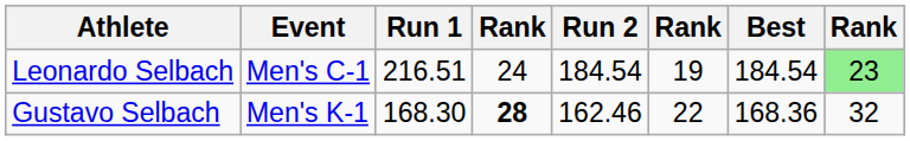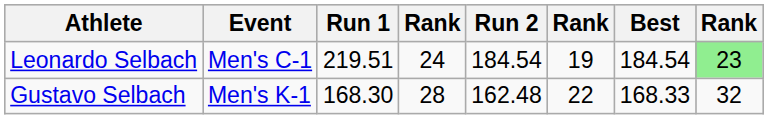 <table class="wikitable" style="font-size:90%">
 <tr>
 <th>Athlete</th>
 <th>Event</th>
 <th>Run 1</th>
 <th>Rank</th>
 <th>Run 2</th>
 <th>Rank</th>
 <th>Best</th>
 <th>Rank</th>
 </tr>
 <tr align=center>
 <td align=left><a href='#'>Leonardo Selbach</a></td>
 <td align=left><a href='#'>Men's C-1</a></td>
-<td>216.51</td>
+<td>219.51</td>
 <td>24</td>
 <td>184.54</td>
 <td>19</td>
 <td>184.54</td>
 <td style="background: lightgreen;">23</td>
 </tr>
 <tr align=center>
 <td align=left><a href='#'>Gustavo Selbach</a></td>
 <td align=left><a href='#'>Men's K-1</a></td>
 <td>168.30</td>
-<td><strong>28</strong></td>
-<td>162.46</td>
+<td>28</td>
+<td>162.48</td>
 <td>22</td>
-<td>168.36</td>
+<td>168.33</td>
 <td>32</td>
 </tr>
 </table>
